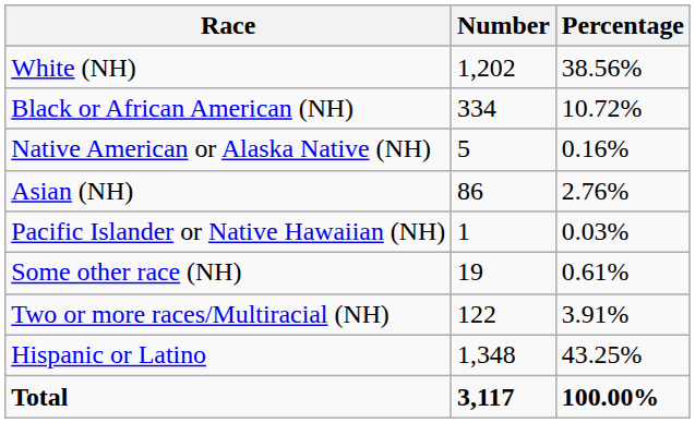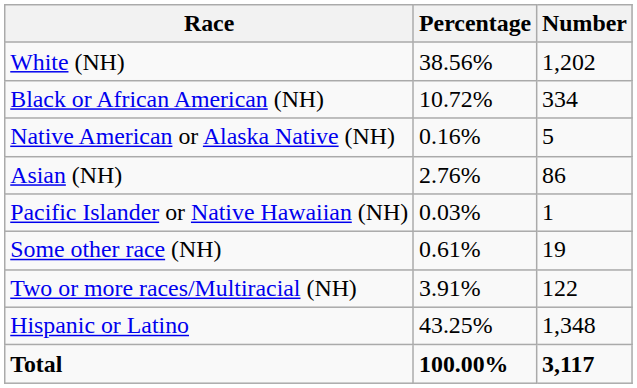 <table class="wikitable">
 <tr>
 <th>Race</th>
+<th>Percentage</th>
 <th>Number</th>
-<th>Percentage</th>
 </tr>
 <tr>
 <td><a href='#'>White</a> (NH)</td>
+<td>38.56%</td>
 <td>1,202</td>
-<td>38.56%</td>
 </tr>
 <tr>
 <td><a href='#'>Black or African American</a> (NH)</td>
+<td>10.72%</td>
 <td>334</td>
-<td>10.72%</td>
 </tr>
 <tr>
 <td><a href='#'>Native American</a> or <a href='#'>Alaska Native</a> (NH)</td>
+<td>0.16%</td>
 <td>5</td>
-<td>0.16%</td>
 </tr>
 <tr>
 <td><a href='#'>Asian</a> (NH)</td>
+<td>2.76%</td>
 <td>86</td>
-<td>2.76%</td>
 </tr>
 <tr>
 <td><a href='#'>Pacific Islander</a> or <a href='#'>Native Hawaiian</a> (NH)</td>
+<td>0.03%</td>
 <td>1</td>
-<td>0.03%</td>
 </tr>
 <tr>
 <td><a href='#'>Some other race</a> (NH)</td>
+<td>0.61%</td>
 <td>19</td>
-<td>0.61%</td>
 </tr>
 <tr>
 <td><a href='#'>Two or more races/Multiracial</a> (NH)</td>
+<td>3.91%</td>
 <td>122</td>
-<td>3.91%</td>
 </tr>
 <tr>
 <td><a href='#'>Hispanic or Latino</a></td>
+<td>43.25%</td>
 <td>1,348</td>
-<td>43.25%</td>
 </tr>
 <tr>
 <td><strong>Total</strong></td>
+<td><strong>100.00%</strong></td>
 <td><strong>3,117</strong></td>
-<td><strong>100.00%</strong></td>
 </tr>
 </table>
